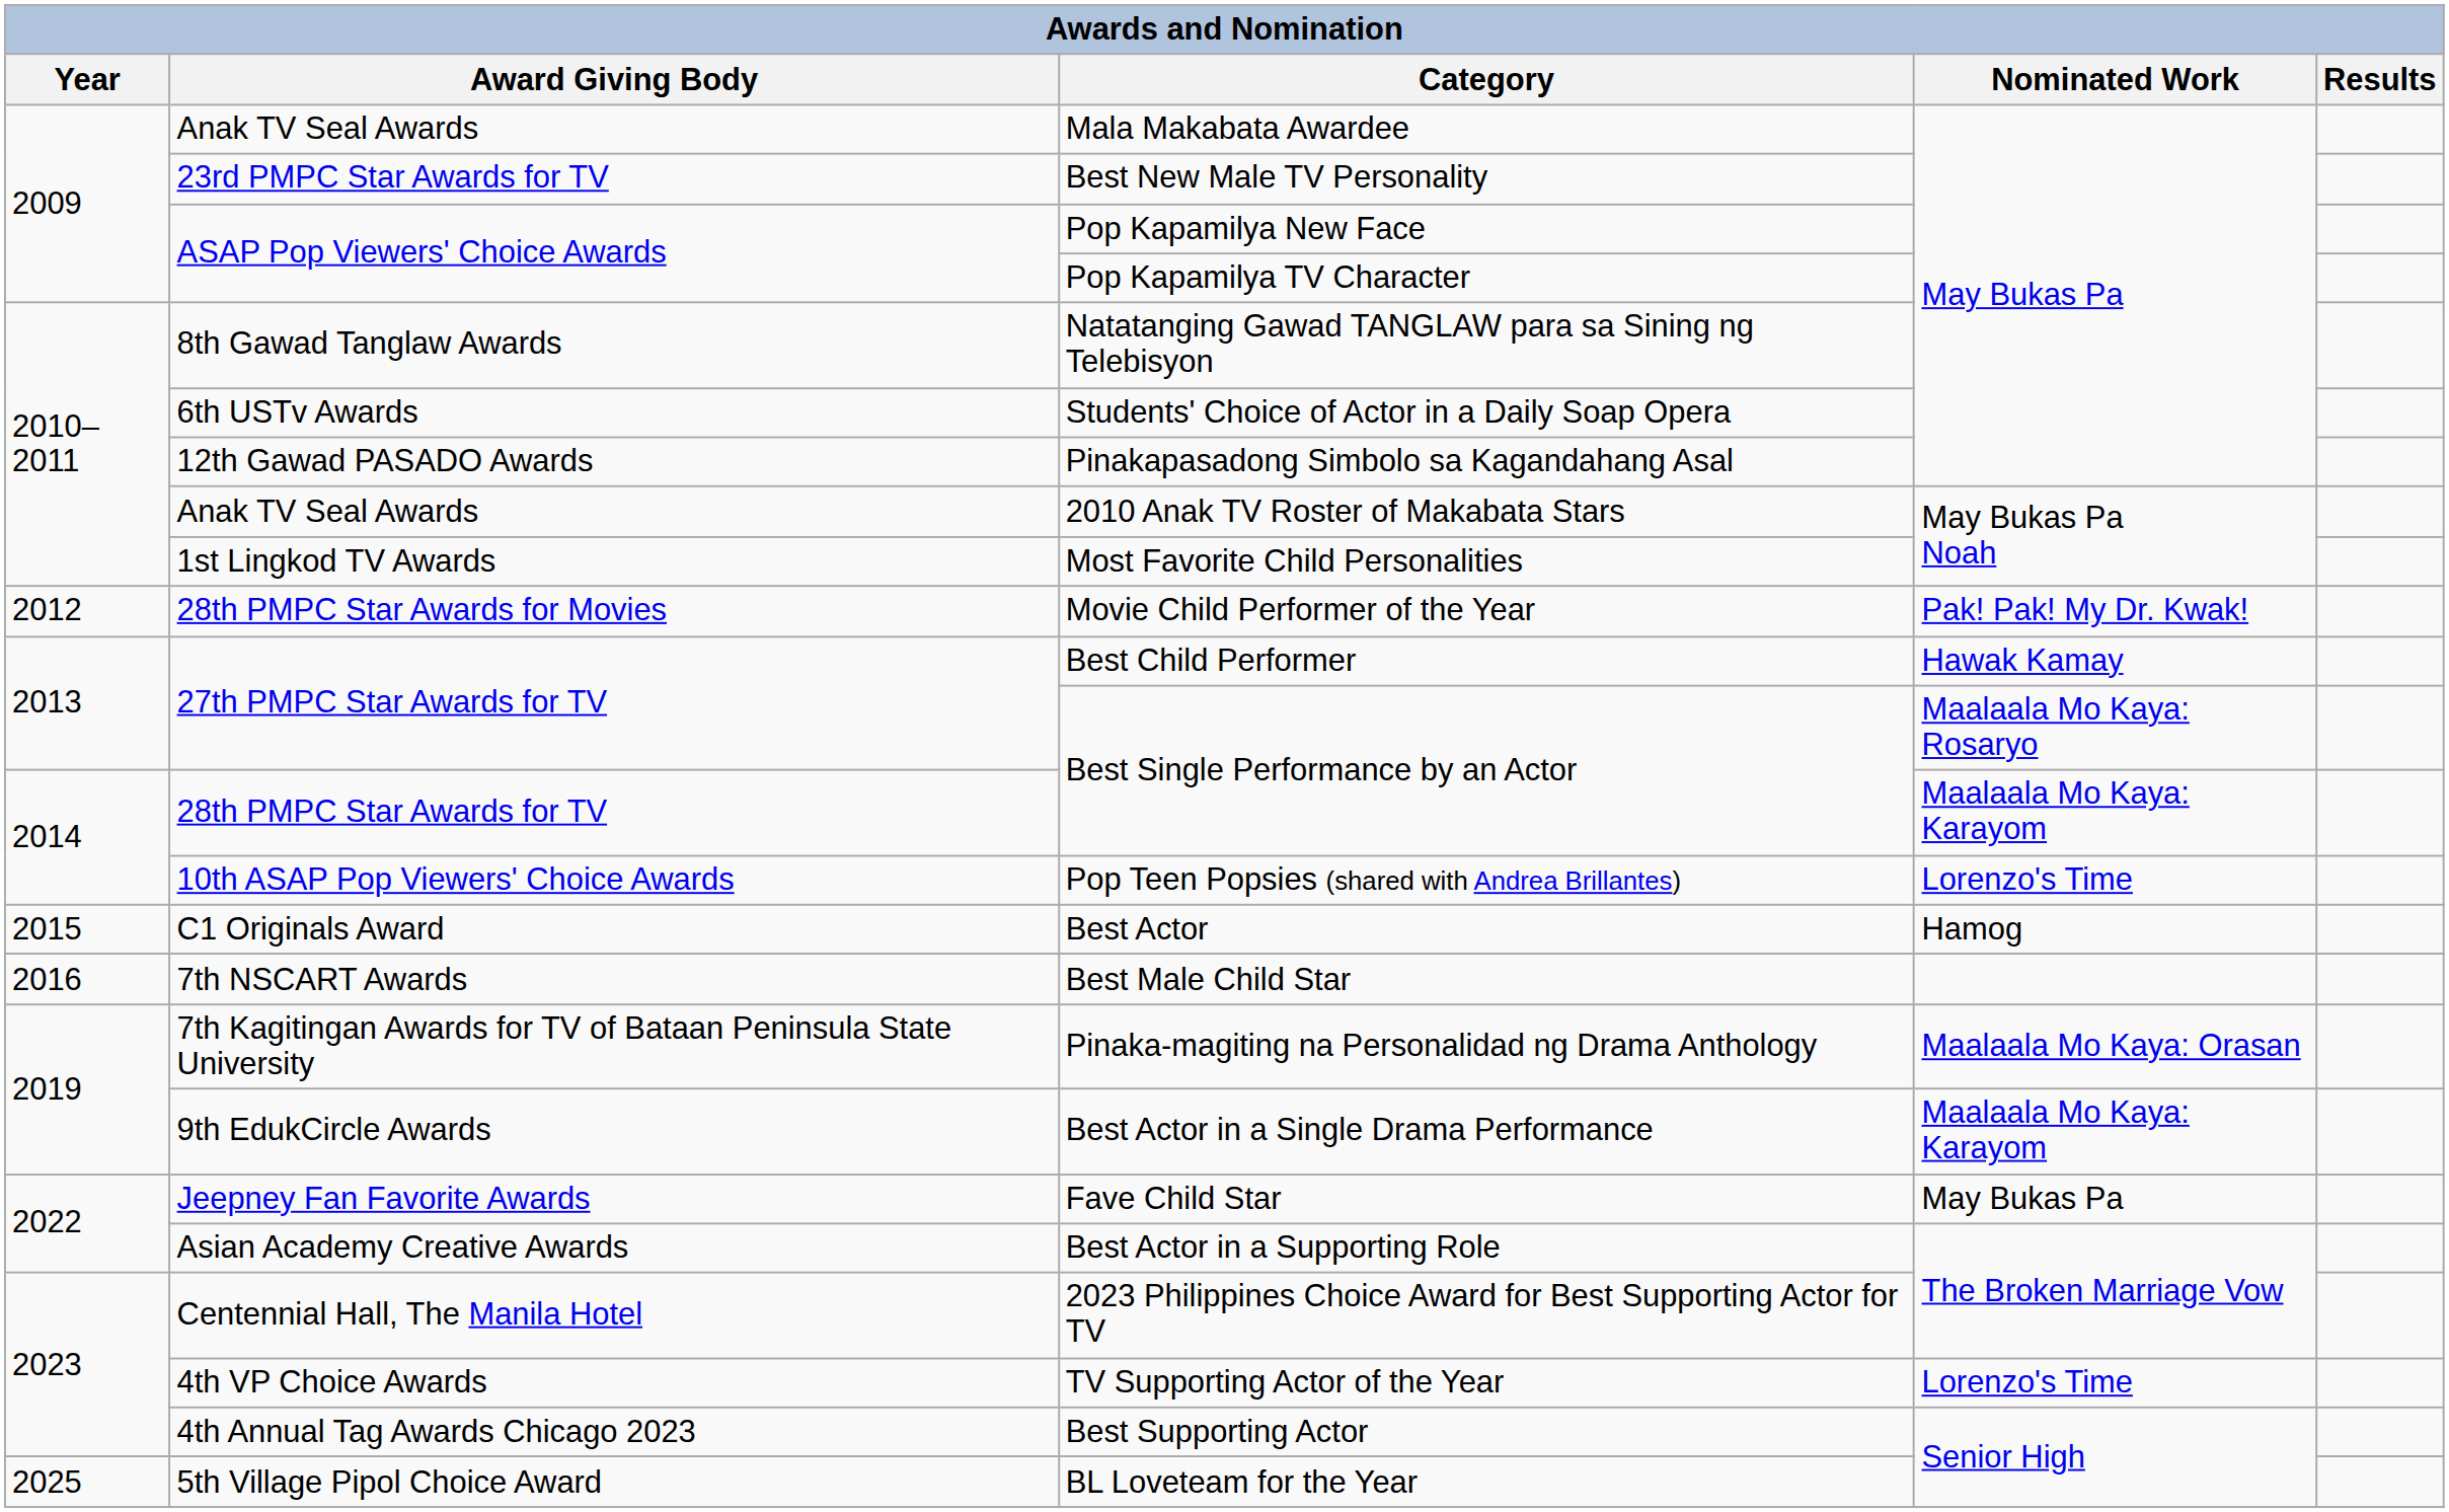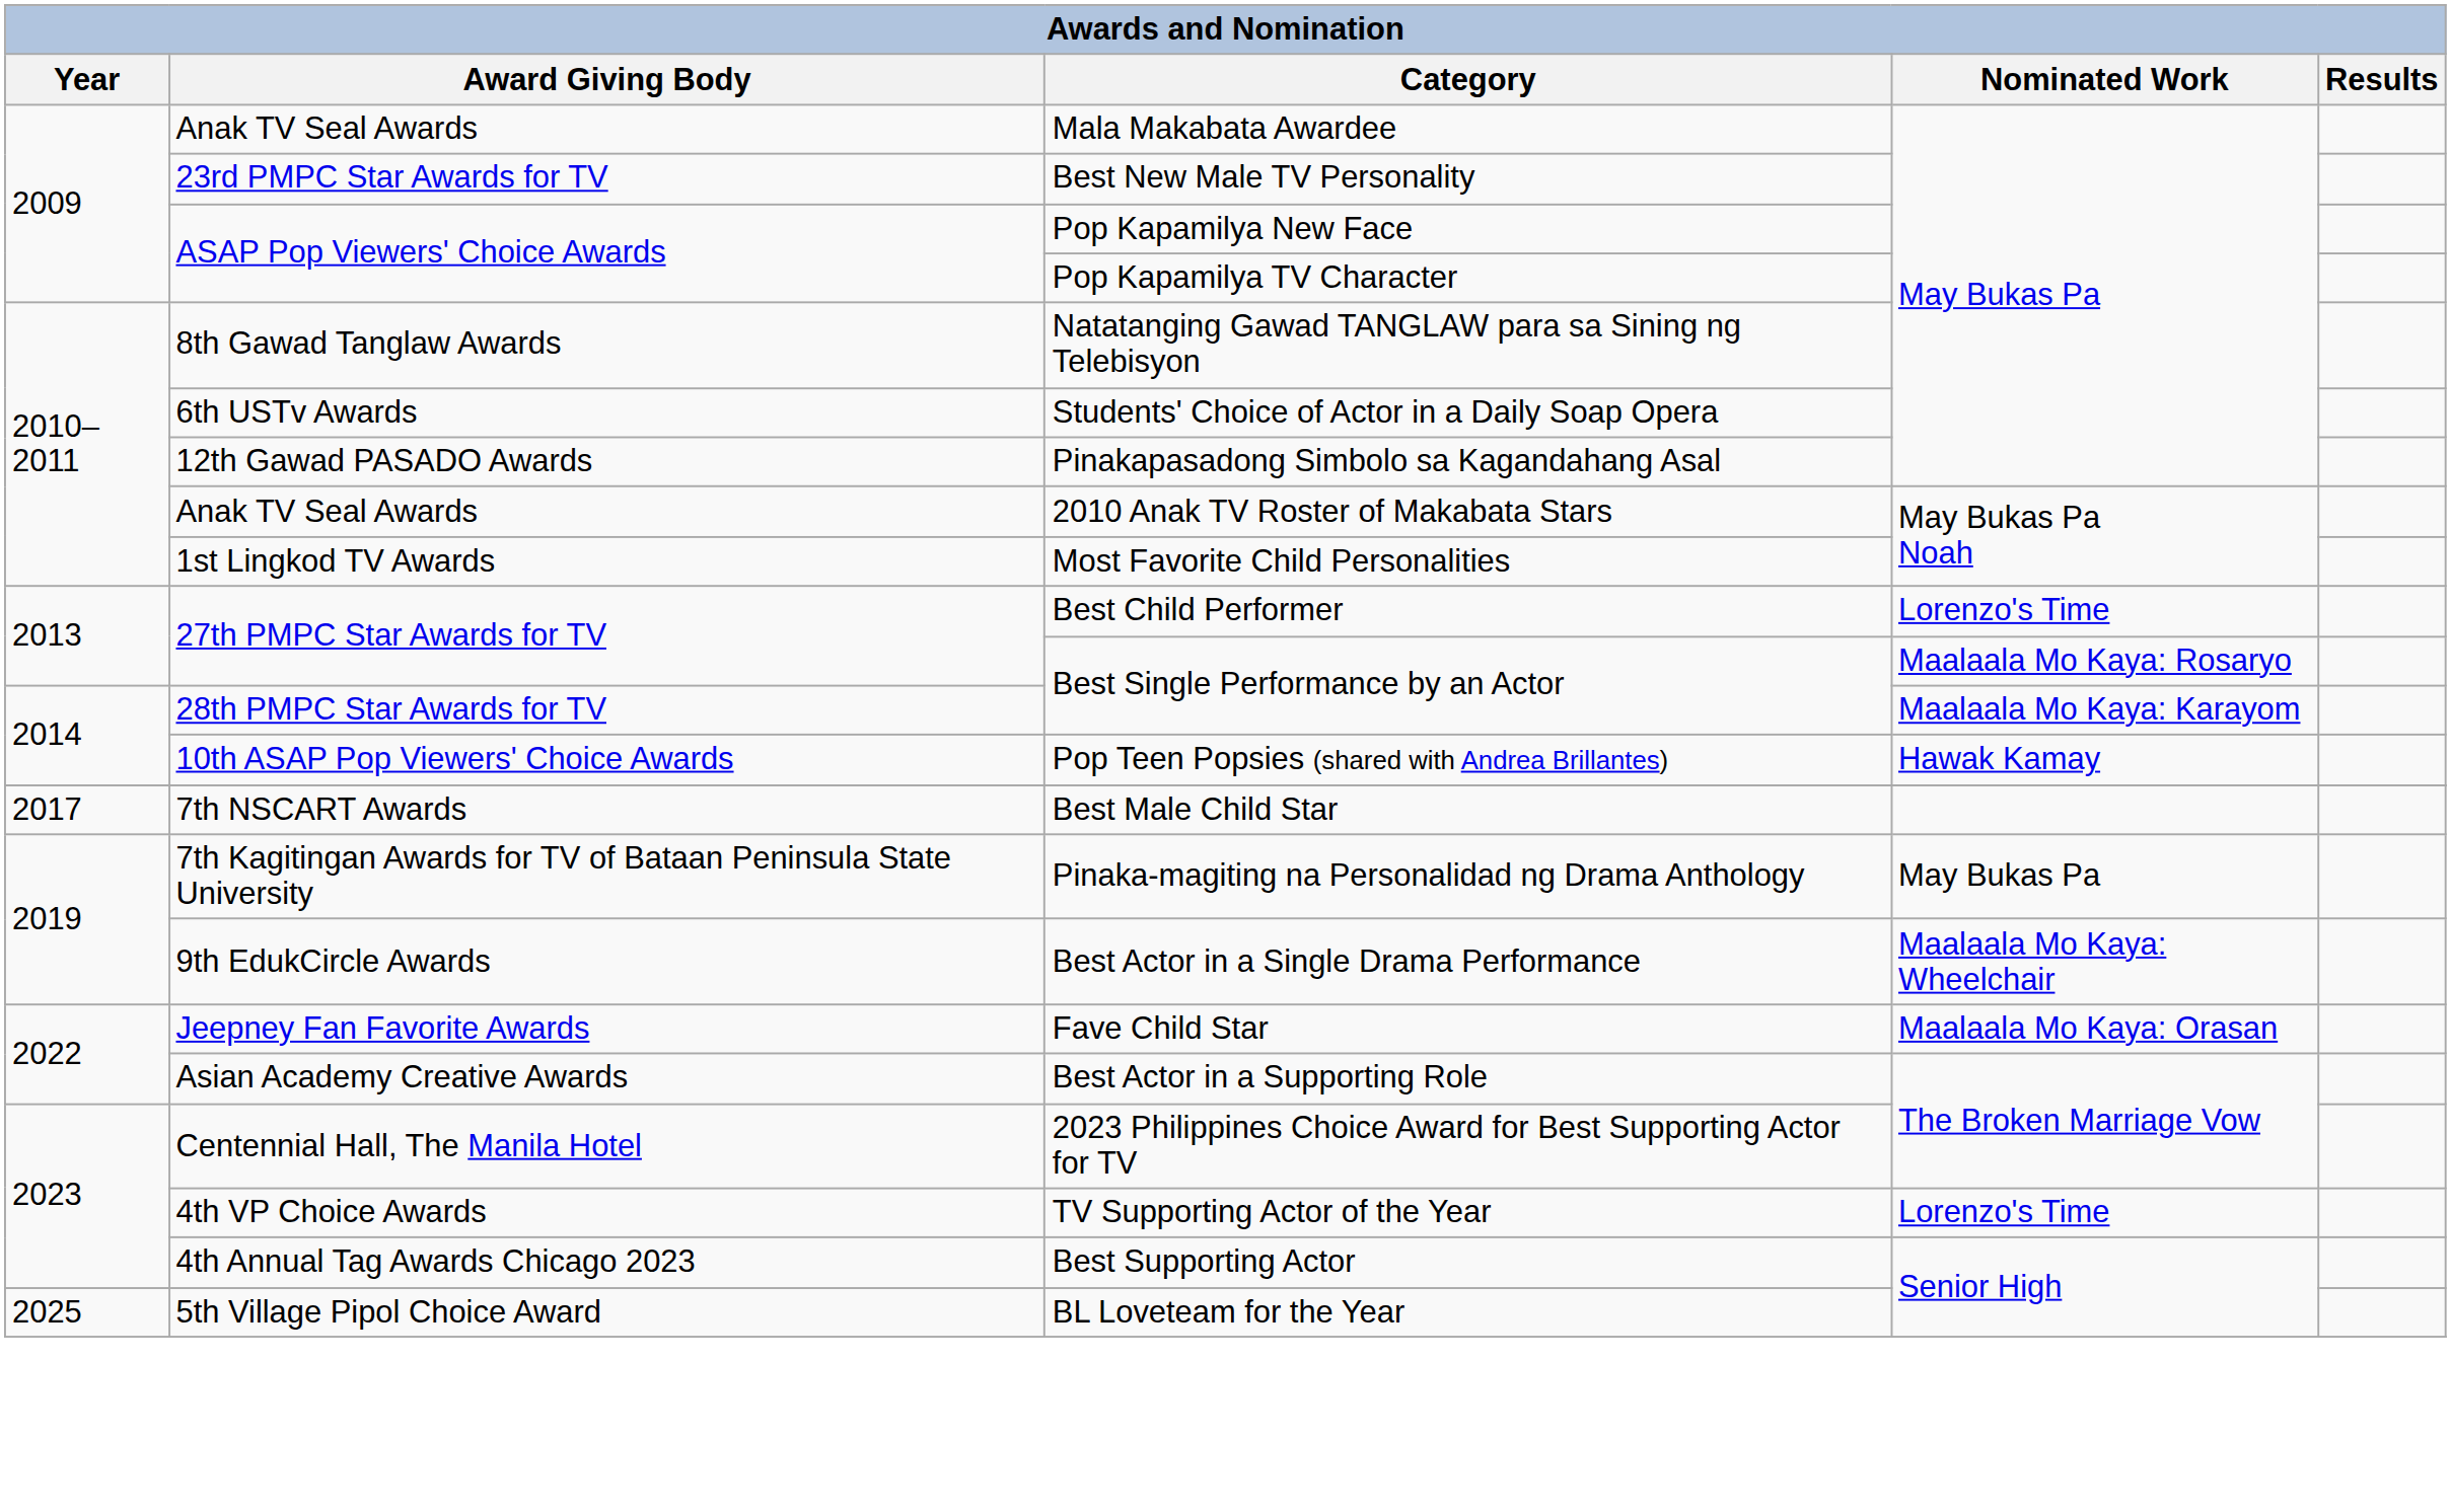 <table class="wikitable">
 <tr>
 <th colspan="5" style="background:LightSteelBlue;">Awards and Nomination</th>
 </tr>
 <tr>
 <th>Year</th>
 <th>Award Giving Body</th>
 <th>Category</th>
 <th>Nominated Work</th>
 <th>Results</th>
 </tr>
 <tr>
 <td rowspan=4>2009</td>
 <td>Anak TV Seal Awards</td>
 <td>Mala Makabata Awardee</td>
 <td rowspan=7><a href='#'>May Bukas Pa</a></td>
 <td></td>
 </tr>
 <tr>
 <td><a href='#'>23rd PMPC Star Awards for TV</a></td>
 <td>Best New Male TV Personality</td>
 <td></td>
 </tr>
 <tr>
 <td rowspan=2><a href='#'>ASAP Pop Viewers' Choice Awards</a></td>
 <td>Pop Kapamilya New Face</td>
 <td></td>
 </tr>
 <tr>
 <td>Pop Kapamilya TV Character</td>
 <td></td>
 </tr>
 <tr>
 <td rowspan=5>2010–2011</td>
 <td>8th Gawad Tanglaw Awards</td>
 <td>Natatanging Gawad TANGLAW para sa Sining ng Telebisyon</td>
 <td></td>
 </tr>
 <tr>
 <td>6th USTv Awards</td>
 <td>Students' Choice of Actor in a Daily Soap Opera</td>
 <td></td>
 </tr>
 <tr>
 <td>12th Gawad PASADO Awards</td>
 <td>Pinakapasadong Simbolo sa Kagandahang Asal</td>
 <td></td>
 </tr>
 <tr>
 <td>Anak TV Seal Awards</td>
 <td>2010 Anak TV Roster of Makabata Stars</td>
 <td rowspan=2>May Bukas Pa<br><a href='#'>Noah</a></td>
 <td></td>
 </tr>
 <tr>
 <td>1st Lingkod TV Awards</td>
 <td>Most Favorite Child Personalities</td>
 <td></td>
 </tr>
 <tr>
-<td>2012</td>
-<td><a href='#'>28th PMPC Star Awards for Movies</a></td>
-<td>Movie Child Performer of the Year</td>
-<td><a href='#'>Pak! Pak! My Dr. Kwak!</a></td>
-<td></td>
-</tr>
-<tr>
 <td rowspan=2>2013</td>
 <td rowspan=2><a href='#'>27th PMPC Star Awards for TV</a></td>
 <td>Best Child Performer</td>
-<td><a href='#'>Hawak Kamay</a></td>
+<td><a href='#'>Lorenzo's Time</a></td>
 <td></td>
 </tr>
 <tr>
 <td rowspan=2>Best Single Performance by an Actor</td>
 <td><a href='#'>Maalaala Mo Kaya: Rosaryo</a></td>
 <td></td>
 </tr>
 <tr>
 <td rowspan=2>2014</td>
 <td><a href='#'>28th PMPC Star Awards for TV</a></td>
 <td><a href='#'>Maalaala Mo Kaya: Karayom</a></td>
 <td></td>
 </tr>
 <tr>
 <td><a href='#'>10th ASAP Pop Viewers' Choice Awards</a></td>
 <td>Pop Teen Popsies <small>(shared with <a href='#'>Andrea Brillantes</a>)</small></td>
-<td><a href='#'>Lorenzo's Time</a></td>
-<td></td>
-</tr>
-<tr>
-<td>2015</td>
-<td>C1 Originals Award</td>
-<td>Best Actor</td>
-<td>Hamog</td>
+<td><a href='#'>Hawak Kamay</a></td>
 <td></td>
 </tr>
 <tr>
 </tr>
 <tr>
-<td>2016</td>
+<td>2017</td>
 <td>7th NSCART Awards</td>
 <td>Best Male Child Star</td>
 <td></td>
 <td></td>
 </tr>
 <tr>
 <td rowspan=2>2019</td>
 <td>7th Kagitingan Awards for TV of Bataan Peninsula State University</td>
 <td>Pinaka-magiting na Personalidad ng Drama Anthology</td>
-<td><a href='#'>Maalaala Mo Kaya: Orasan</a></td>
+<td>May Bukas Pa</td>
 <td></td>
 </tr>
 <tr>
 <td>9th EdukCircle Awards</td>
 <td>Best Actor in a Single Drama Performance</td>
-<td><a href='#'>Maalaala Mo Kaya: Karayom</a></td>
+<td><a href='#'>Maalaala Mo Kaya: Wheelchair</a></td>
 <td></td>
 </tr>
 <tr>
 <td rowspan=2>2022</td>
 <td><a href='#'>Jeepney Fan Favorite Awards</a></td>
 <td>Fave Child Star</td>
-<td>May Bukas Pa</td>
+<td><a href='#'>Maalaala Mo Kaya: Orasan</a></td>
 <td></td>
 </tr>
 <tr>
 <td>Asian Academy Creative Awards</td>
 <td>Best Actor in a Supporting Role</td>
 <td rowspan=2><a href='#'>The Broken Marriage Vow</a></td>
 <td></td>
 </tr>
 <tr>
 <td rowspan=3>2023</td>
 <td>Centennial Hall, The <a href='#'>Manila Hotel</a></td>
 <td>2023 Philippines Choice Award for Best Supporting Actor for TV</td>
 <td></td>
 </tr>
 <tr>
 <td>4th VP Choice Awards</td>
 <td>TV Supporting Actor of the Year</td>
 <td><a href='#'>Lorenzo's Time</a></td>
 <td></td>
 </tr>
 <tr>
 <td>4th Annual Tag Awards Chicago 2023</td>
 <td>Best Supporting Actor</td>
 <td rowspan=2><a href='#'>Senior High</a></td>
 <td></td>
 </tr>
 <tr>
 <td>2025</td>
 <td>5th Village Pipol Choice Award</td>
 <td>BL Loveteam for the Year</td>
 <td></td>
 </tr>
 <tr>
 </tr>
 </table>
